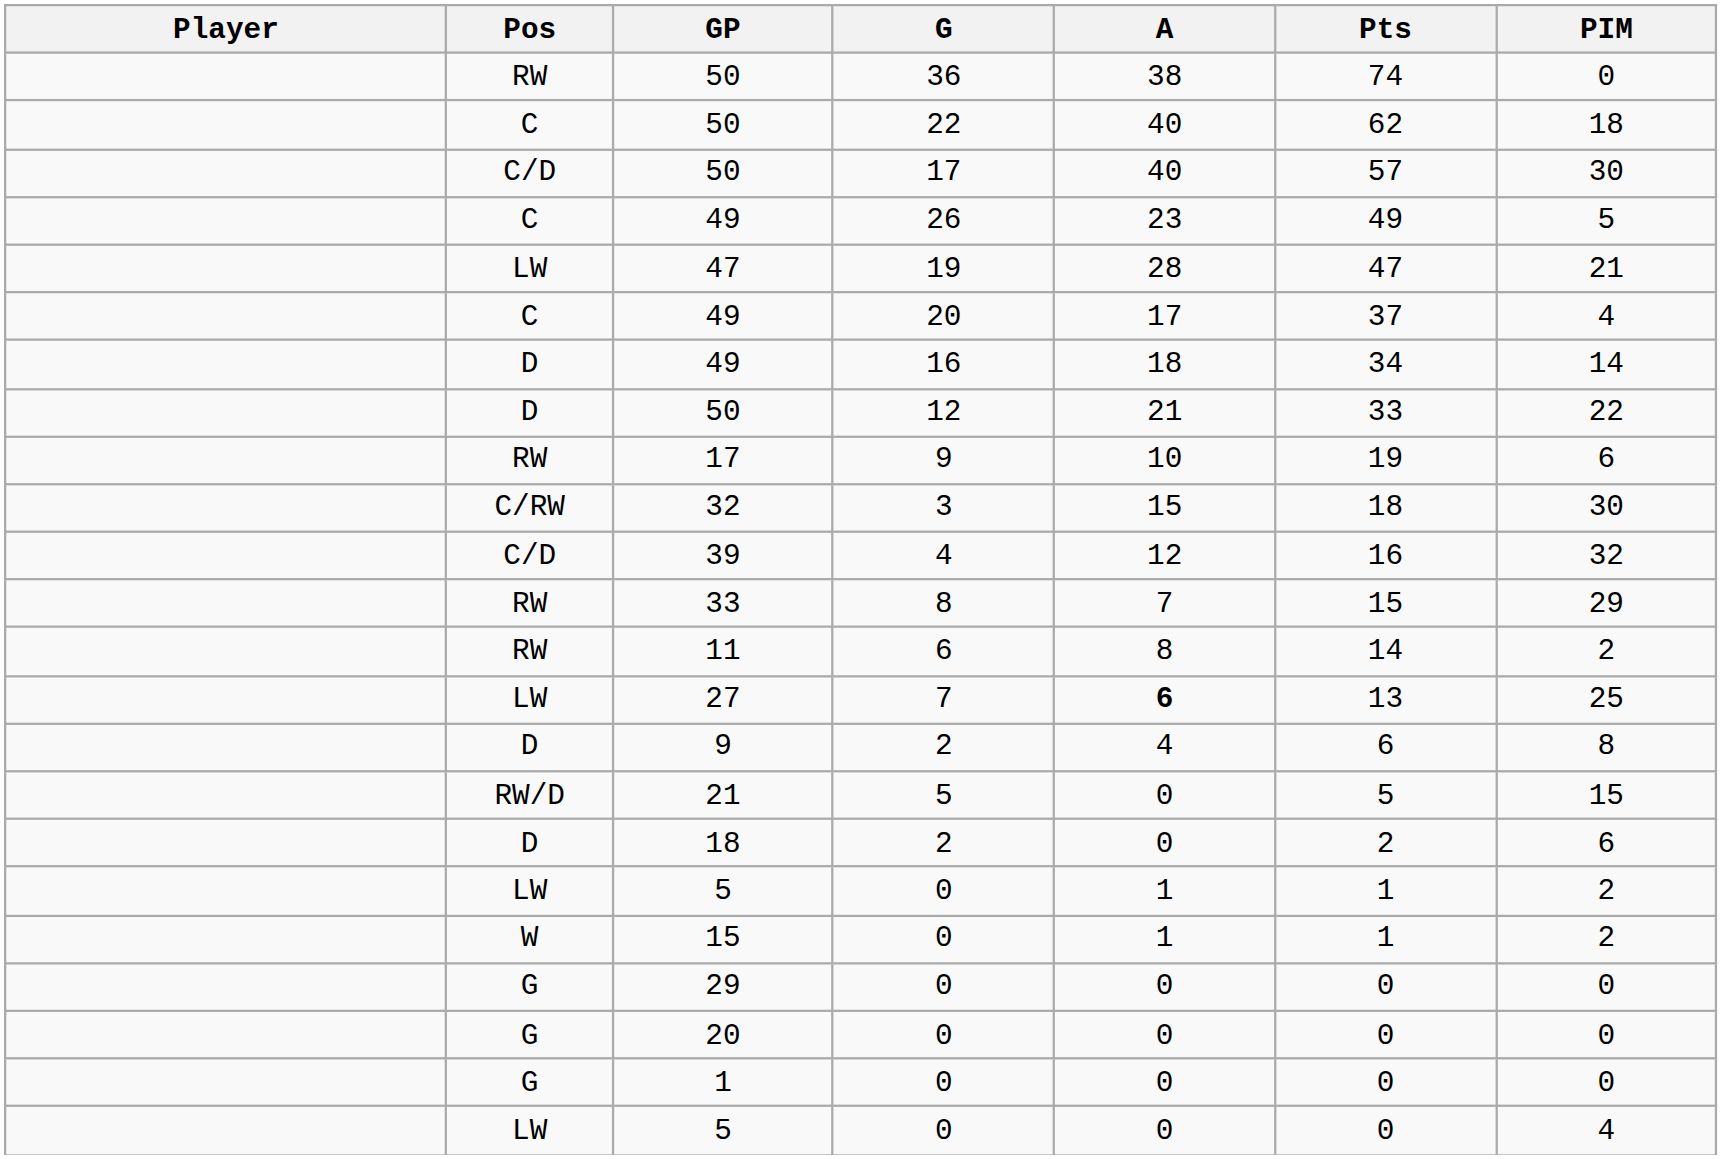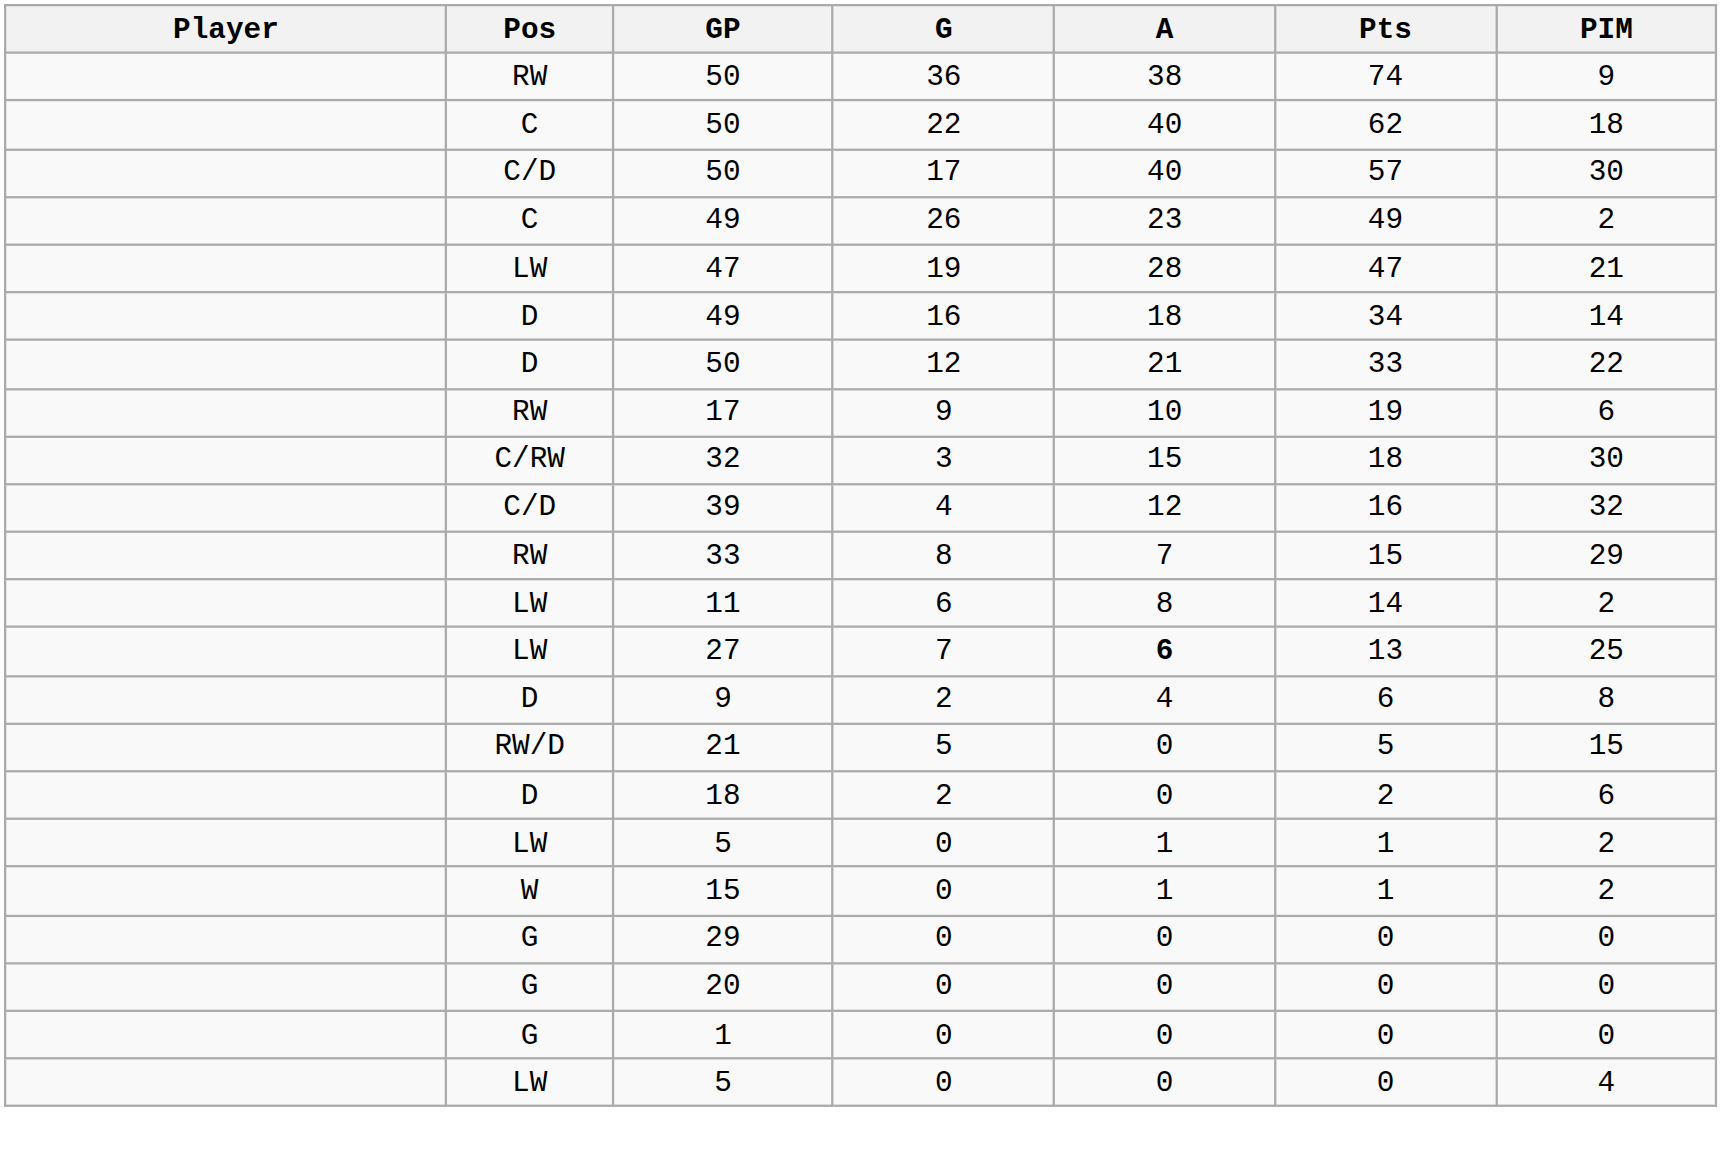 <table class="wikitable sortable" width="60%">
 <tr ALIGN="center">
 <th bgcolor="#DDDDFF" width="10%">Player</th>
 <th bgcolor="#DDDDFF" width="3%" title="Position">Pos</th>
 <th bgcolor="#DDDDFF" width="5%" title="Games played">GP</th>
 <th bgcolor="#DDDDFF" width="5%" title="Goals">G</th>
 <th bgcolor="#DDDDFF" width="5%" title="Assists">A</th>
 <th bgcolor="#DDDDFF" width="5%" title="Points">Pts</th>
 <th bgcolor="#DDDDFF" width="5%" title="Penalties in Minutes">PIM</th>
 </tr>
 <tr align="center">
 <td align="right"></td>
 <td>RW</td>
 <td>50</td>
 <td>36</td>
 <td>38</td>
 <td>74</td>
-<td>0</td>
+<td>9</td>
 </tr>
 <tr align="center">
 <td align="right"></td>
 <td>C</td>
 <td>50</td>
 <td>22</td>
 <td>40</td>
 <td>62</td>
 <td>18</td>
 </tr>
 <tr align="center">
 <td align="right"></td>
 <td>C/D</td>
 <td>50</td>
 <td>17</td>
 <td>40</td>
 <td>57</td>
 <td>30</td>
 </tr>
 <tr align="center">
 <td align="right"></td>
 <td>C</td>
 <td>49</td>
 <td>26</td>
 <td>23</td>
 <td>49</td>
-<td>5</td>
+<td>2</td>
 </tr>
 <tr align="center">
 <td align="right"></td>
 <td>LW</td>
 <td>47</td>
 <td>19</td>
 <td>28</td>
 <td>47</td>
 <td>21</td>
-</tr>
-<tr align="center">
-<td align="right"></td>
-<td>C</td>
-<td>49</td>
-<td>20</td>
-<td>17</td>
-<td>37</td>
-<td>4</td>
 </tr>
 <tr align="center">
 <td align="right"></td>
 <td>D</td>
 <td>49</td>
 <td>16</td>
 <td>18</td>
 <td>34</td>
 <td>14</td>
 </tr>
 <tr align="center">
 <td align="right"></td>
 <td>D</td>
 <td>50</td>
 <td>12</td>
 <td>21</td>
 <td>33</td>
 <td>22</td>
 </tr>
 <tr align="center">
 <td align="right"></td>
 <td>RW</td>
 <td>17</td>
 <td>9</td>
 <td>10</td>
 <td>19</td>
 <td>6</td>
 </tr>
 <tr align="center">
 <td align="right"></td>
 <td>C/RW</td>
 <td>32</td>
 <td>3</td>
 <td>15</td>
 <td>18</td>
 <td>30</td>
 </tr>
 <tr align="center">
 <td align="right"></td>
 <td>C/D</td>
 <td>39</td>
 <td>4</td>
 <td>12</td>
 <td>16</td>
 <td>32</td>
 </tr>
 <tr align="center">
 <td align="right"></td>
 <td>RW</td>
 <td>33</td>
 <td>8</td>
 <td>7</td>
 <td>15</td>
 <td>29</td>
 </tr>
 <tr align="center">
 <td align="right"></td>
-<td>RW</td>
+<td>LW</td>
 <td>11</td>
 <td>6</td>
 <td>8</td>
 <td>14</td>
 <td>2</td>
 </tr>
 <tr align="center">
 <td align="right"></td>
 <td>LW</td>
 <td>27</td>
 <td>7</td>
 <td><strong>6</strong></td>
 <td>13</td>
 <td>25</td>
 </tr>
 <tr align="center">
 <td align="right"></td>
 <td>D</td>
 <td>9</td>
 <td>2</td>
 <td>4</td>
 <td>6</td>
 <td>8</td>
 </tr>
 <tr align="center">
 <td align="right"></td>
 <td>RW/D</td>
 <td>21</td>
 <td>5</td>
 <td>0</td>
 <td>5</td>
 <td>15</td>
 </tr>
 <tr align="center">
 <td align="right"></td>
 <td>D</td>
 <td>18</td>
 <td>2</td>
 <td>0</td>
 <td>2</td>
 <td>6</td>
 </tr>
 <tr align="center">
 <td align="right"></td>
 <td>LW</td>
 <td>5</td>
 <td>0</td>
 <td>1</td>
 <td>1</td>
 <td>2</td>
 </tr>
 <tr align="center">
 <td align="right"></td>
 <td>W</td>
 <td>15</td>
 <td>0</td>
 <td>1</td>
 <td>1</td>
 <td>2</td>
 </tr>
 <tr align="center">
 <td align="right"></td>
 <td>G</td>
 <td>29</td>
 <td>0</td>
 <td>0</td>
 <td>0</td>
 <td>0</td>
 </tr>
 <tr align="center">
 <td align="right"></td>
 <td>G</td>
 <td>20</td>
 <td>0</td>
 <td>0</td>
 <td>0</td>
 <td>0</td>
 </tr>
 <tr align="center">
 <td align="right"></td>
 <td>G</td>
 <td>1</td>
 <td>0</td>
 <td>0</td>
 <td>0</td>
 <td>0</td>
 </tr>
 <tr align="center">
 <td align="right"></td>
 <td>LW</td>
 <td>5</td>
 <td>0</td>
 <td>0</td>
 <td>0</td>
 <td>4</td>
 </tr>
 </table>
